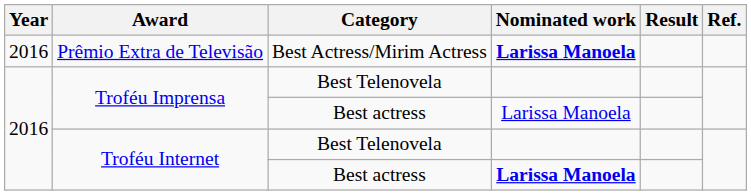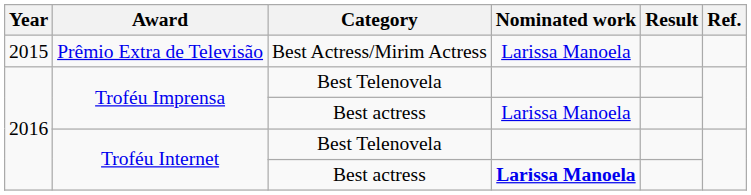 <table class="wikitable">
 <tr>
 <th>Year</th>
 <th>Award</th>
 <th>Category</th>
 <th>Nominated work</th>
 <th>Result</th>
 <th>Ref.</th>
 </tr>
 <tr>
-<td>2016</td>
+<td>2015</td>
 <td style="text-align: center;"><a href='#'>Prêmio Extra de Televisão</a></td>
 <td style="text-align: center;">Best Actress/Mirim Actress</td>
-<td style="text-align: center;"><strong><a href='#'>Larissa Manoela</a></strong></td>
+<td style="text-align: center;"><a href='#'>Larissa Manoela</a></td>
 <td></td>
 <td></td>
 </tr>
 <tr>
 <td rowspan="4">2016</td>
 <td rowspan="2" style="text-align: center;"><a href='#'>Troféu Imprensa</a></td>
 <td style="text-align: center;">Best Telenovela</td>
 <td></td>
 <td></td>
 <td rowspan="2"></td>
 </tr>
 <tr>
 <td style="text-align: center;">Best actress</td>
 <td style="text-align: center;"><a href='#'>Larissa Manoela</a></td>
 <td></td>
 </tr>
 <tr>
 <td rowspan="2" style="text-align: center;"><a href='#'>Troféu Internet</a></td>
 <td style="text-align: center;">Best Telenovela</td>
 <td></td>
 <td></td>
 <td rowspan="2"></td>
 </tr>
 <tr>
 <td style="text-align: center;">Best actress</td>
 <td style="text-align: center;"><strong><a href='#'>Larissa Manoela</a></strong></td>
 <td></td>
 </tr>
 </table>
